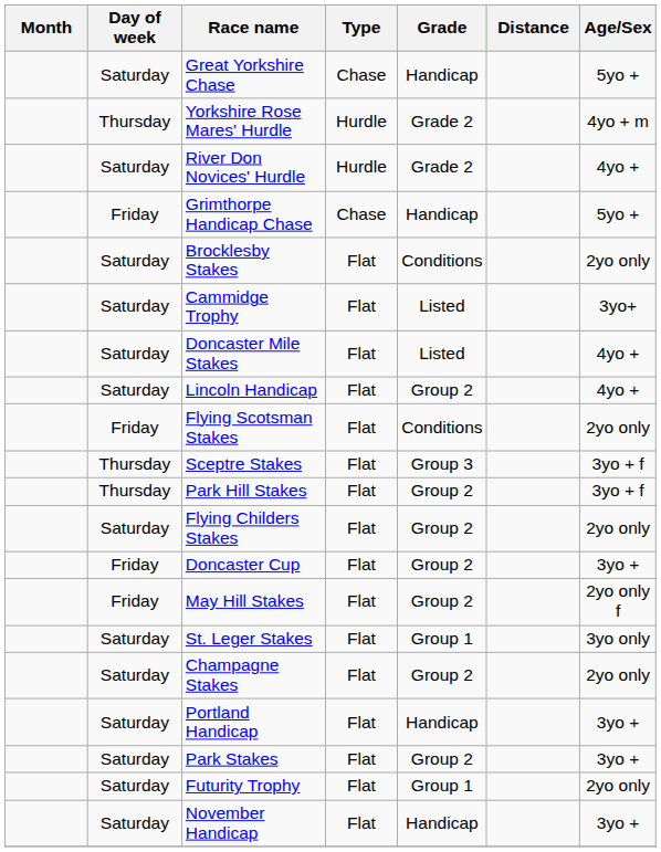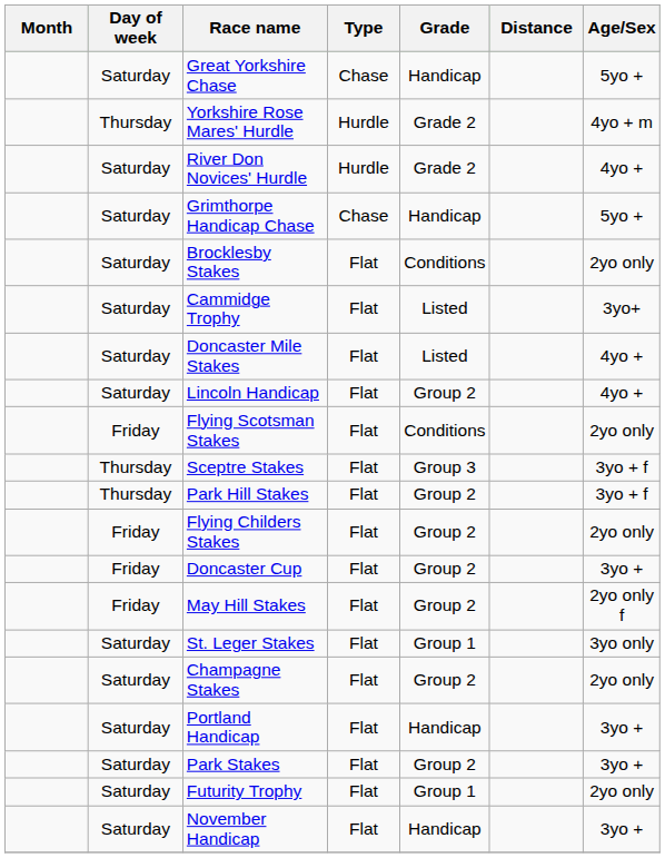 <table class = "wikitable sortable">
 <tr bgcolor="#77dd77" align="center">
 <th style="width:70px">Month</th>
 <th style="width:80px">Day of<br>week</th>
 <th>Race name</th>
 <th style="width:60px">Type</th>
 <th style="width:70px">Grade</th>
 <th style="width:80px">Distance</th>
 <th style="width:50px">Age/Sex</th>
 </tr>
 <tr>
 <td style="text-align:center"></td>
 <td style="text-align:center">Saturday</td>
 <td><a href='#'>Great Yorkshire Chase</a></td>
 <td style="text-align:center">Chase</td>
 <td style="text-align:center">Handicap</td>
 <td style="text-align:center"></td>
 <td style="text-align:center">5yo +</td>
 </tr>
 <tr>
 <td style="text-align:center"></td>
 <td style="text-align:center">Thursday</td>
 <td><a href='#'>Yorkshire Rose Mares' Hurdle</a></td>
 <td style="text-align:center">Hurdle</td>
 <td style="text-align:center">Grade 2</td>
 <td style="text-align:center"></td>
 <td style="text-align:center">4yo + m</td>
 </tr>
 <tr>
 <td style="text-align:center"></td>
 <td style="text-align:center">Saturday</td>
 <td><a href='#'>River Don Novices' Hurdle</a></td>
 <td style="text-align:center">Hurdle</td>
 <td style="text-align:center">Grade 2</td>
 <td style="text-align:center"></td>
 <td style="text-align:center">4yo +</td>
 </tr>
 <tr>
 <td style="text-align:center"></td>
-<td style="text-align:center">Friday</td>
+<td style="text-align:center">Saturday</td>
 <td><a href='#'>Grimthorpe Handicap Chase</a></td>
 <td style="text-align:center">Chase</td>
 <td style="text-align:center">Handicap</td>
 <td style="text-align:center"></td>
 <td style="text-align:center">5yo +</td>
 </tr>
 <tr>
 <td style="text-align:center"></td>
 <td style="text-align:center">Saturday</td>
 <td><a href='#'>Brocklesby Stakes</a></td>
 <td style="text-align:center">Flat</td>
 <td style="text-align:center">Conditions</td>
 <td style="text-align:center"></td>
 <td style="text-align:center">2yo only</td>
 </tr>
 <tr>
 <td style="text-align:center"></td>
 <td style="text-align:center">Saturday</td>
 <td><a href='#'>Cammidge Trophy</a></td>
 <td style="text-align:center">Flat</td>
 <td style="text-align:center">Listed</td>
 <td style="text-align:center"></td>
 <td style="text-align:center">3yo+</td>
 </tr>
 <tr>
 <td style="text-align:center"></td>
 <td style="text-align:center">Saturday</td>
 <td><a href='#'>Doncaster Mile Stakes</a></td>
 <td style="text-align:center">Flat</td>
 <td style="text-align:center">Listed</td>
 <td style="text-align:center"></td>
 <td style="text-align:center">4yo +</td>
 </tr>
 <tr>
 <td style="text-align:center"></td>
 <td style="text-align:center">Saturday</td>
 <td><a href='#'>Lincoln Handicap</a></td>
 <td style="text-align:center">Flat</td>
 <td style="text-align:center">Group 2</td>
 <td style="text-align:center"></td>
 <td style="text-align:center">4yo +</td>
 </tr>
 <tr>
 <td style="text-align:center"></td>
 <td style="text-align:center">Friday</td>
 <td><a href='#'>Flying Scotsman Stakes</a></td>
 <td style="text-align:center">Flat</td>
 <td style="text-align:center">Conditions</td>
 <td style="text-align:center"></td>
 <td style="text-align:center">2yo only</td>
 </tr>
 <tr>
 <td style="text-align:center"></td>
 <td style="text-align:center">Thursday</td>
 <td><a href='#'>Sceptre Stakes</a></td>
 <td style="text-align:center">Flat</td>
 <td style="text-align:center">Group 3</td>
 <td style="text-align:center"></td>
 <td style="text-align:center">3yo + f</td>
 </tr>
 <tr>
 <td style="text-align:center"></td>
 <td style="text-align:center">Thursday</td>
 <td><a href='#'>Park Hill Stakes</a></td>
 <td style="text-align:center">Flat</td>
 <td style="text-align:center">Group 2</td>
 <td style="text-align:center"></td>
 <td style="text-align:center">3yo + f</td>
 </tr>
 <tr>
 <td style="text-align:center"></td>
-<td style="text-align:center">Saturday</td>
+<td style="text-align:center">Friday</td>
 <td><a href='#'>Flying Childers Stakes</a></td>
 <td style="text-align:center">Flat</td>
 <td style="text-align:center">Group 2</td>
 <td style="text-align:center"></td>
 <td style="text-align:center">2yo only</td>
 </tr>
 <tr>
 <td style="text-align:center"></td>
 <td style="text-align:center">Friday</td>
 <td><a href='#'>Doncaster Cup</a></td>
 <td style="text-align:center">Flat</td>
 <td style="text-align:center">Group 2</td>
 <td style="text-align:center"></td>
 <td style="text-align:center">3yo +</td>
 </tr>
 <tr>
 <td style="text-align:center"></td>
 <td style="text-align:center">Friday</td>
 <td><a href='#'>May Hill Stakes</a></td>
 <td style="text-align:center">Flat</td>
 <td style="text-align:center">Group 2</td>
 <td style="text-align:center"></td>
 <td style="text-align:center">2yo only f</td>
 </tr>
 <tr>
 <td style="text-align:center"></td>
 <td style="text-align:center">Saturday</td>
 <td><a href='#'>St. Leger Stakes</a></td>
 <td style="text-align:center">Flat</td>
 <td style="text-align:center">Group 1</td>
 <td style="text-align:center"></td>
 <td style="text-align:center">3yo only</td>
 </tr>
 <tr>
 <td style="text-align:center"></td>
 <td style="text-align:center">Saturday</td>
 <td><a href='#'>Champagne Stakes</a></td>
 <td style="text-align:center">Flat</td>
 <td style="text-align:center">Group 2</td>
 <td style="text-align:center"></td>
 <td style="text-align:center">2yo only</td>
 </tr>
 <tr>
 <td style="text-align:center"></td>
 <td style="text-align:center">Saturday</td>
 <td><a href='#'>Portland Handicap</a></td>
 <td style="text-align:center">Flat</td>
 <td style="text-align:center">Handicap</td>
 <td style="text-align:center"></td>
 <td style="text-align:center">3yo +</td>
 </tr>
 <tr>
 <td style="text-align:center"></td>
 <td style="text-align:center">Saturday</td>
 <td><a href='#'>Park Stakes</a></td>
 <td style="text-align:center">Flat</td>
 <td style="text-align:center">Group 2</td>
 <td style="text-align:center"></td>
 <td style="text-align:center">3yo +</td>
 </tr>
 <tr>
 <td style="text-align:center"></td>
 <td style="text-align:center">Saturday</td>
 <td><a href='#'>Futurity Trophy</a></td>
 <td style="text-align:center">Flat</td>
 <td style="text-align:center">Group 1</td>
 <td style="text-align:center"></td>
 <td style="text-align:center">2yo only</td>
 </tr>
 <tr>
 <td style="text-align:center"></td>
 <td style="text-align:center">Saturday</td>
 <td><a href='#'>November Handicap</a></td>
 <td style="text-align:center">Flat</td>
 <td style="text-align:center">Handicap</td>
 <td style="text-align:center"></td>
 <td style="text-align:center">3yo +</td>
 </tr>
 <tr>
 </tr>
 </table>
